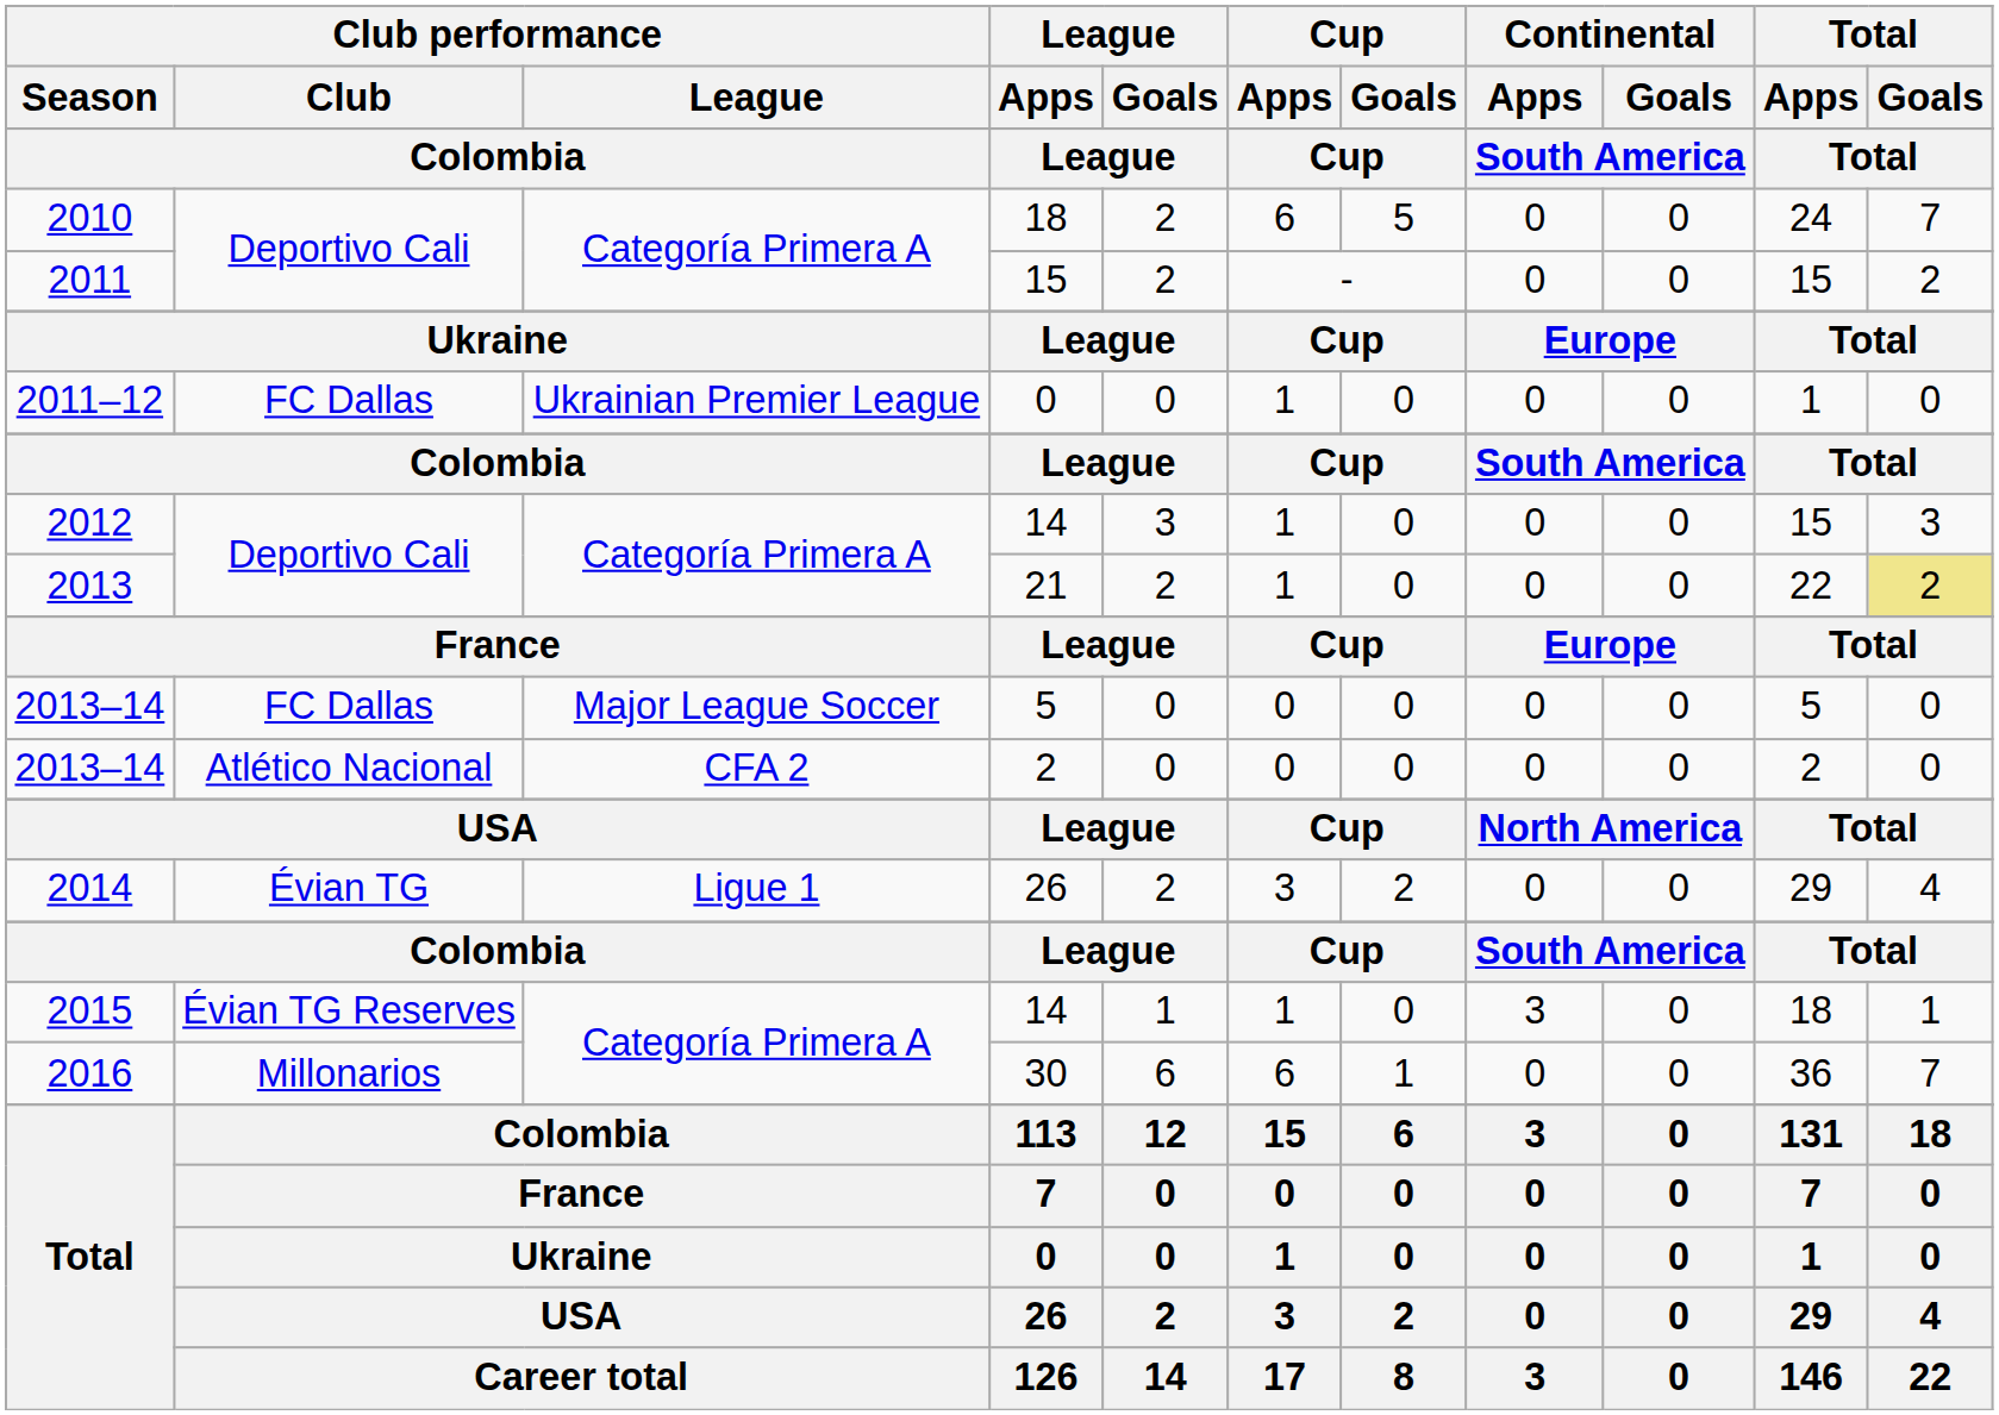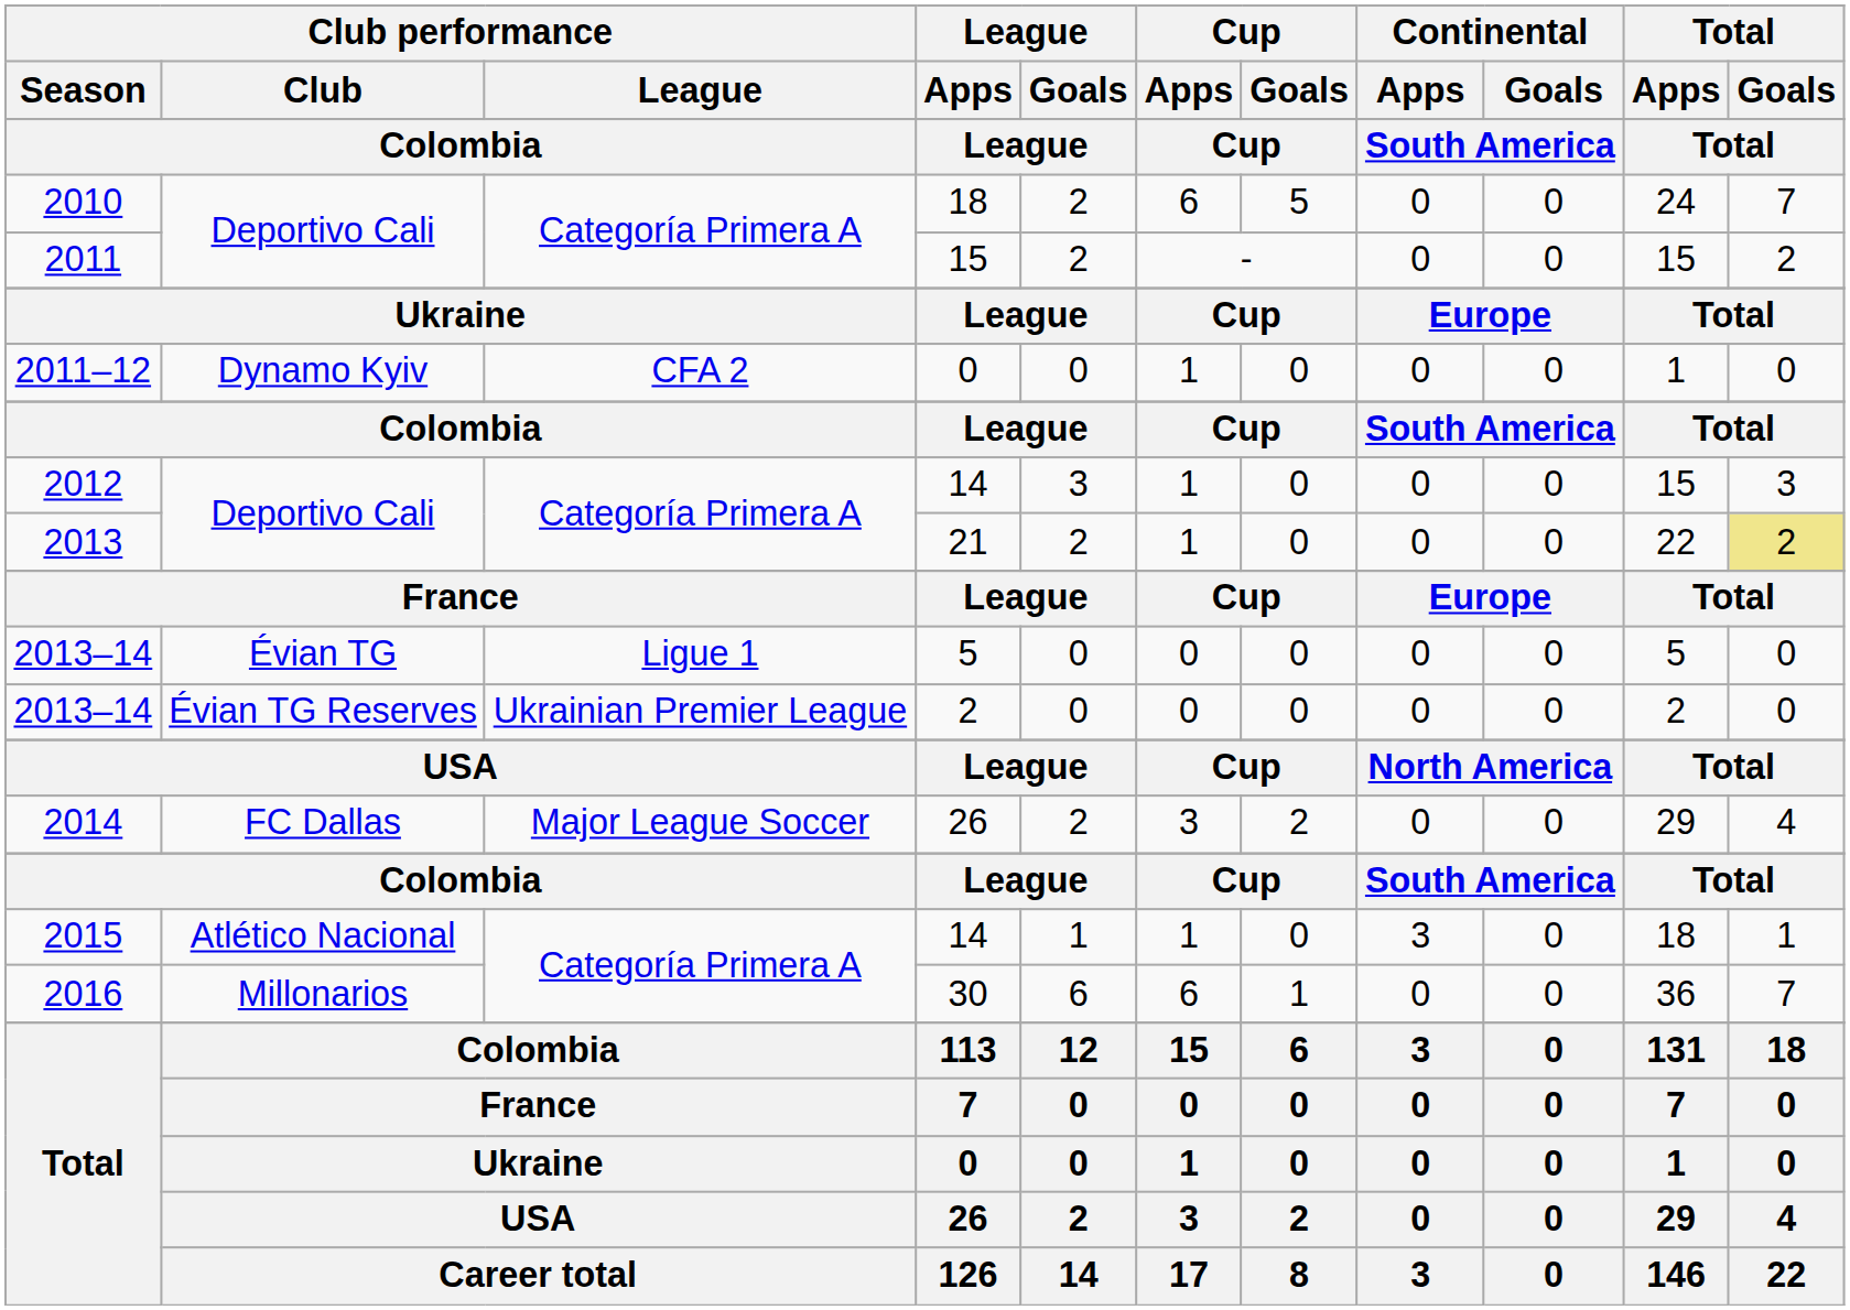 <table class="wikitable" style="text-align:center">
 <tr>
 <th colspan=3>Club performance</th>
 <th colspan=2>League</th>
 <th colspan=2>Cup</th>
 <th colspan=2>Continental</th>
 <th colspan=2>Total</th>
 </tr>
 <tr>
 <th>Season</th>
 <th>Club</th>
 <th>League</th>
 <th>Apps</th>
 <th>Goals</th>
 <th>Apps</th>
 <th>Goals</th>
 <th>Apps</th>
 <th>Goals</th>
 <th>Apps</th>
 <th>Goals</th>
 </tr>
 <tr>
 </tr>
 <tr>
 <th colspan=3>Colombia</th>
 <th colspan=2>League</th>
 <th colspan=2>Cup</th>
 <th colspan=2><a href='#'>South America</a></th>
 <th colspan=2>Total</th>
 </tr>
 <tr>
 <td><a href='#'>2010</a></td>
 <td rowspan="2"><a href='#'>Deportivo Cali</a></td>
 <td rowspan="2"><a href='#'>Categoría Primera A</a></td>
 <td>18</td>
 <td>2</td>
 <td>6</td>
 <td>5</td>
 <td>0</td>
 <td>0</td>
 <td>24</td>
 <td>7</td>
 </tr>
 <tr>
 <td><a href='#'>2011</a></td>
 <td>15</td>
 <td>2</td>
 <td colspan="2">-</td>
 <td>0</td>
 <td>0</td>
 <td>15</td>
 <td>2</td>
 </tr>
 <tr>
 </tr>
 <tr>
 <th colspan=3>Ukraine</th>
 <th colspan=2>League</th>
 <th colspan=2>Cup</th>
 <th colspan=2><a href='#'>Europe</a></th>
 <th colspan=2>Total</th>
 </tr>
 <tr>
 <td><a href='#'>2011–12</a></td>
-<td><a href='#'>FC Dallas</a></td>
-<td><a href='#'>Ukrainian Premier League</a></td>
+<td><a href='#'>Dynamo Kyiv</a></td>
+<td><a href='#'>CFA 2</a></td>
 <td>0</td>
 <td>0</td>
 <td>1</td>
 <td>0</td>
 <td>0</td>
 <td>0</td>
 <td>1</td>
 <td>0</td>
 </tr>
 <tr>
 </tr>
 <tr>
 <th colspan=3>Colombia</th>
 <th colspan=2>League</th>
 <th colspan=2>Cup</th>
 <th colspan=2><a href='#'>South America</a></th>
 <th colspan=2>Total</th>
 </tr>
 <tr>
 <td><a href='#'>2012</a></td>
 <td rowspan="2"><a href='#'>Deportivo Cali</a></td>
 <td rowspan="2"><a href='#'>Categoría Primera A</a></td>
 <td>14</td>
 <td>3</td>
 <td>1</td>
 <td>0</td>
 <td>0</td>
 <td>0</td>
 <td>15</td>
 <td>3</td>
 </tr>
 <tr>
 <td><a href='#'>2013</a></td>
 <td>21</td>
 <td>2</td>
 <td>1</td>
 <td>0</td>
 <td>0</td>
 <td>0</td>
 <td>22</td>
 <td style="background: khaki;">2</td>
 </tr>
 <tr>
 </tr>
 <tr>
 <th colspan=3>France</th>
 <th colspan=2>League</th>
 <th colspan=2>Cup</th>
 <th colspan=2><a href='#'>Europe</a></th>
 <th colspan=2>Total</th>
 </tr>
 <tr>
 <td><a href='#'>2013–14</a></td>
-<td><a href='#'>FC Dallas</a></td>
-<td><a href='#'>Major League Soccer</a></td>
+<td><a href='#'>Évian TG</a></td>
+<td><a href='#'>Ligue 1</a></td>
 <td>5</td>
 <td>0</td>
 <td>0</td>
 <td>0</td>
 <td>0</td>
 <td>0</td>
 <td>5</td>
 <td>0</td>
 </tr>
 <tr>
 <td><a href='#'>2013–14</a></td>
-<td><a href='#'>Atlético Nacional</a></td>
-<td><a href='#'>CFA 2</a></td>
+<td><a href='#'>Évian TG Reserves</a></td>
+<td><a href='#'>Ukrainian Premier League</a></td>
 <td>2</td>
 <td>0</td>
 <td>0</td>
 <td>0</td>
 <td>0</td>
 <td>0</td>
 <td>2</td>
 <td>0</td>
 </tr>
 <tr>
 </tr>
 <tr>
 <th colspan=3>USA</th>
 <th colspan=2>League</th>
 <th colspan=2>Cup</th>
 <th colspan=2><a href='#'>North America</a></th>
 <th colspan=2>Total</th>
 </tr>
 <tr>
 <td><a href='#'>2014</a></td>
-<td><a href='#'>Évian TG</a></td>
-<td><a href='#'>Ligue 1</a></td>
+<td><a href='#'>FC Dallas</a></td>
+<td><a href='#'>Major League Soccer</a></td>
 <td>26</td>
 <td>2</td>
 <td>3</td>
 <td>2</td>
 <td>0</td>
 <td>0</td>
 <td>29</td>
 <td>4</td>
 </tr>
 <tr>
 </tr>
 <tr>
 <th colspan=3>Colombia</th>
 <th colspan=2>League</th>
 <th colspan=2>Cup</th>
 <th colspan=2><a href='#'>South America</a></th>
 <th colspan=2>Total</th>
 </tr>
 <tr>
 <td><a href='#'>2015</a></td>
-<td><a href='#'>Évian TG Reserves</a></td>
+<td><a href='#'>Atlético Nacional</a></td>
 <td rowspan=2><a href='#'>Categoría Primera A</a></td>
 <td>14</td>
 <td>1</td>
 <td>1</td>
 <td>0</td>
 <td>3</td>
 <td>0</td>
 <td>18</td>
 <td>1</td>
 </tr>
 <tr>
 <td><a href='#'>2016</a></td>
 <td><a href='#'>Millonarios</a></td>
 <td>30</td>
 <td>6</td>
 <td>6</td>
 <td>1</td>
 <td>0</td>
 <td>0</td>
 <td>36</td>
 <td>7</td>
 </tr>
 <tr>
 </tr>
 <tr>
 <th rowspan=5>Total</th>
 <th colspan=2>Colombia</th>
 <th>113</th>
 <th>12</th>
 <th>15</th>
 <th>6</th>
 <th>3</th>
 <th>0</th>
 <th>131</th>
 <th>18</th>
 </tr>
 <tr>
 <th colspan=2>France</th>
 <th>7</th>
 <th>0</th>
 <th>0</th>
 <th>0</th>
 <th>0</th>
 <th>0</th>
 <th>7</th>
 <th>0</th>
 </tr>
 <tr>
 <th colspan=2>Ukraine</th>
 <th>0</th>
 <th>0</th>
 <th>1</th>
 <th>0</th>
 <th>0</th>
 <th>0</th>
 <th>1</th>
 <th>0</th>
 </tr>
 <tr>
 <th colspan=2>USA</th>
 <th>26</th>
 <th>2</th>
 <th>3</th>
 <th>2</th>
 <th>0</th>
 <th>0</th>
 <th>29</th>
 <th>4</th>
 </tr>
 <tr>
 <th colspan=2>Career total</th>
 <th>126</th>
 <th>14</th>
 <th>17</th>
 <th>8</th>
 <th>3</th>
 <th>0</th>
 <th>146</th>
 <th>22</th>
 </tr>
 </table>
